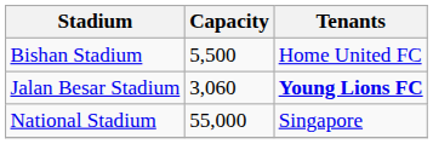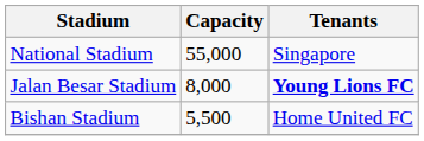 <table class="wikitable sortable">
 <tr>
 <th>Stadium</th>
 <th>Capacity</th>
 <th>Tenants</th>
 </tr>
 <tr>
+<td><a href='#'>National Stadium</a></td>
+<td>55,000</td>
+<td><a href='#'>Singapore</a></td>
+</tr>
+<tr>
+<td><a href='#'>Jalan Besar Stadium</a></td>
+<td>8,000</td>
+<td><strong><a href='#'>Young Lions FC</a></strong></td>
+</tr>
+<tr>
 <td><a href='#'>Bishan Stadium</a></td>
 <td>5,500</td>
 <td><a href='#'>Home United FC</a></td>
 </tr>
 <tr>
-<td><a href='#'>Jalan Besar Stadium</a></td>
-<td>3,060</td>
-<td><strong><a href='#'>Young Lions FC</a></strong></td>
-</tr>
-<tr>
-<td><a href='#'>National Stadium</a></td>
-<td>55,000</td>
-<td><a href='#'>Singapore</a></td>
-</tr>
-<tr>
 </tr>
 </table>
